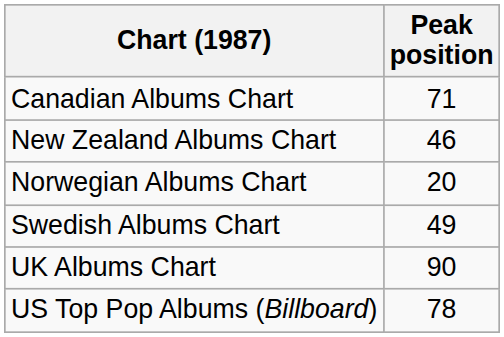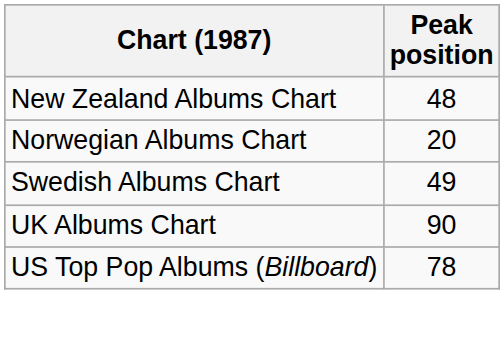 <table class="wikitable sortable">
 <tr>
 <th>Chart (1987)</th>
 <th>Peak<br>position</th>
 </tr>
 <tr>
-<td>Canadian Albums Chart</td>
-<td style="text-align:center;">71</td>
-</tr>
-<tr>
 <td>New Zealand Albums Chart</td>
-<td style="text-align:center;">46</td>
+<td style="text-align:center;">48</td>
 </tr>
 <tr>
 <td>Norwegian Albums Chart</td>
 <td style="text-align:center;">20</td>
 </tr>
 <tr>
 <td>Swedish Albums Chart</td>
 <td style="text-align:center;">49</td>
 </tr>
 <tr>
 <td>UK Albums Chart</td>
 <td style="text-align:center;">90</td>
 </tr>
 <tr>
 <td>US Top Pop Albums (<em>Billboard</em>)</td>
 <td style="text-align:center;">78</td>
 </tr>
 </table>
